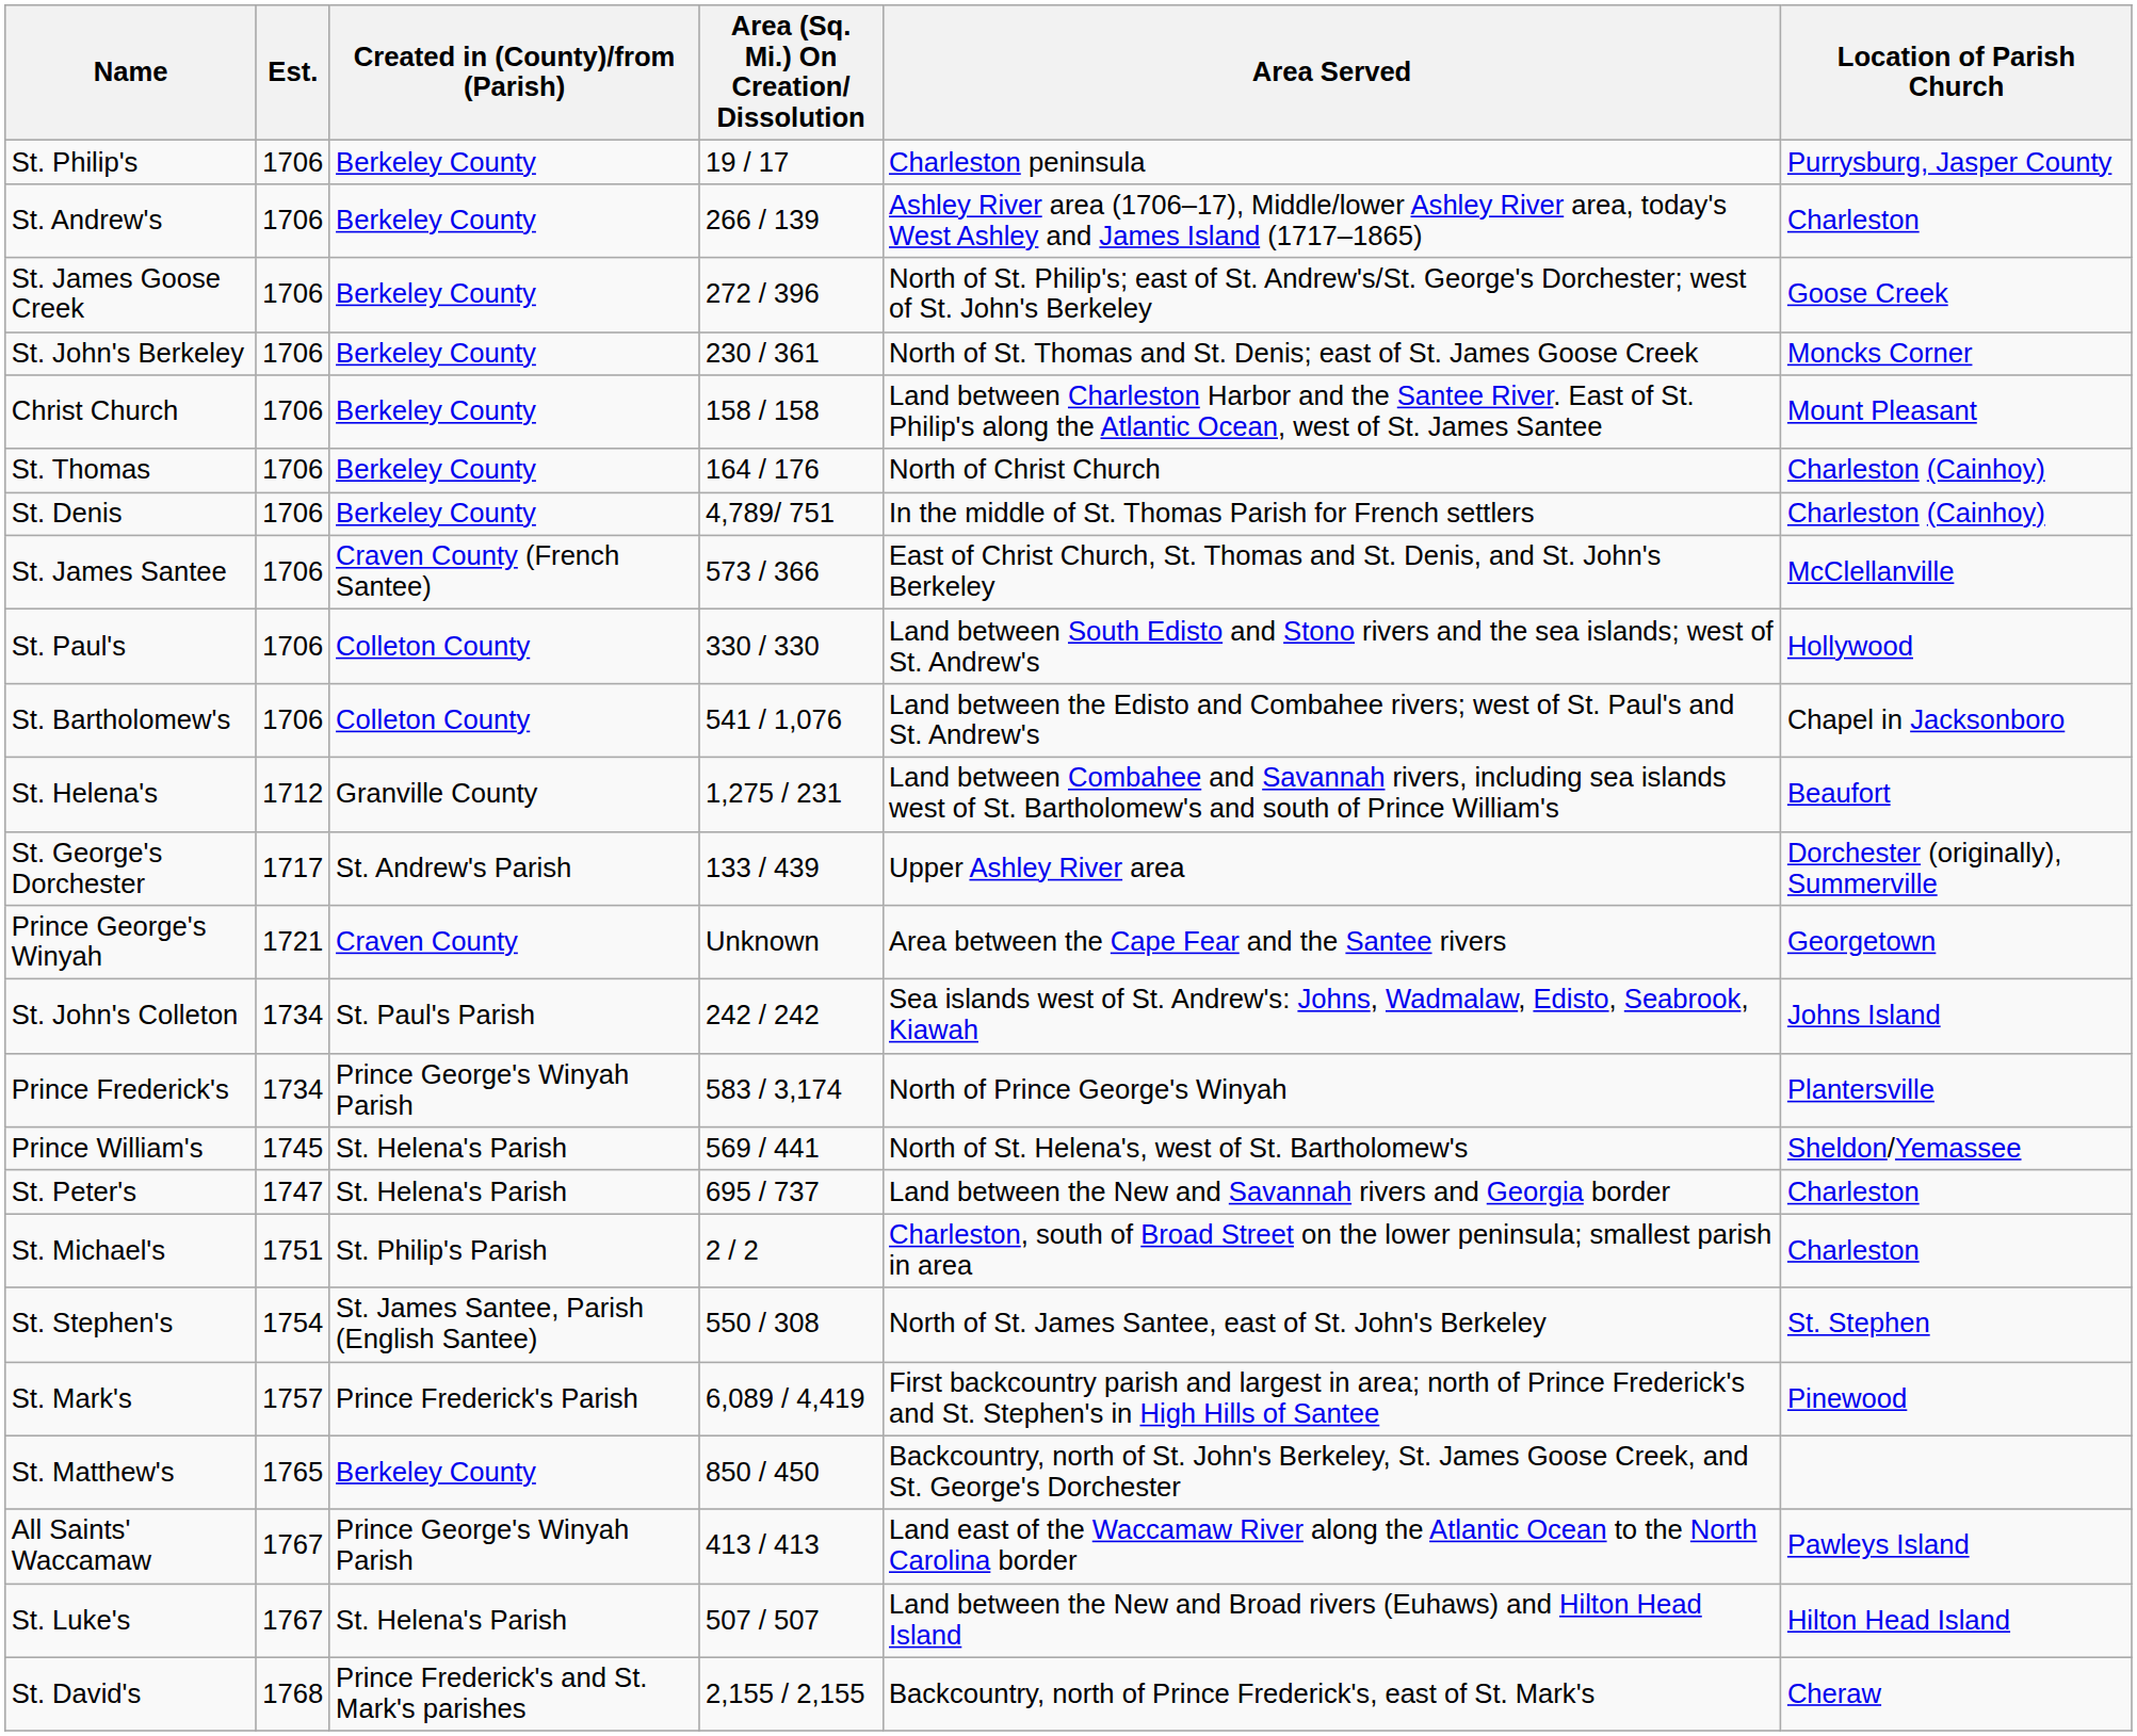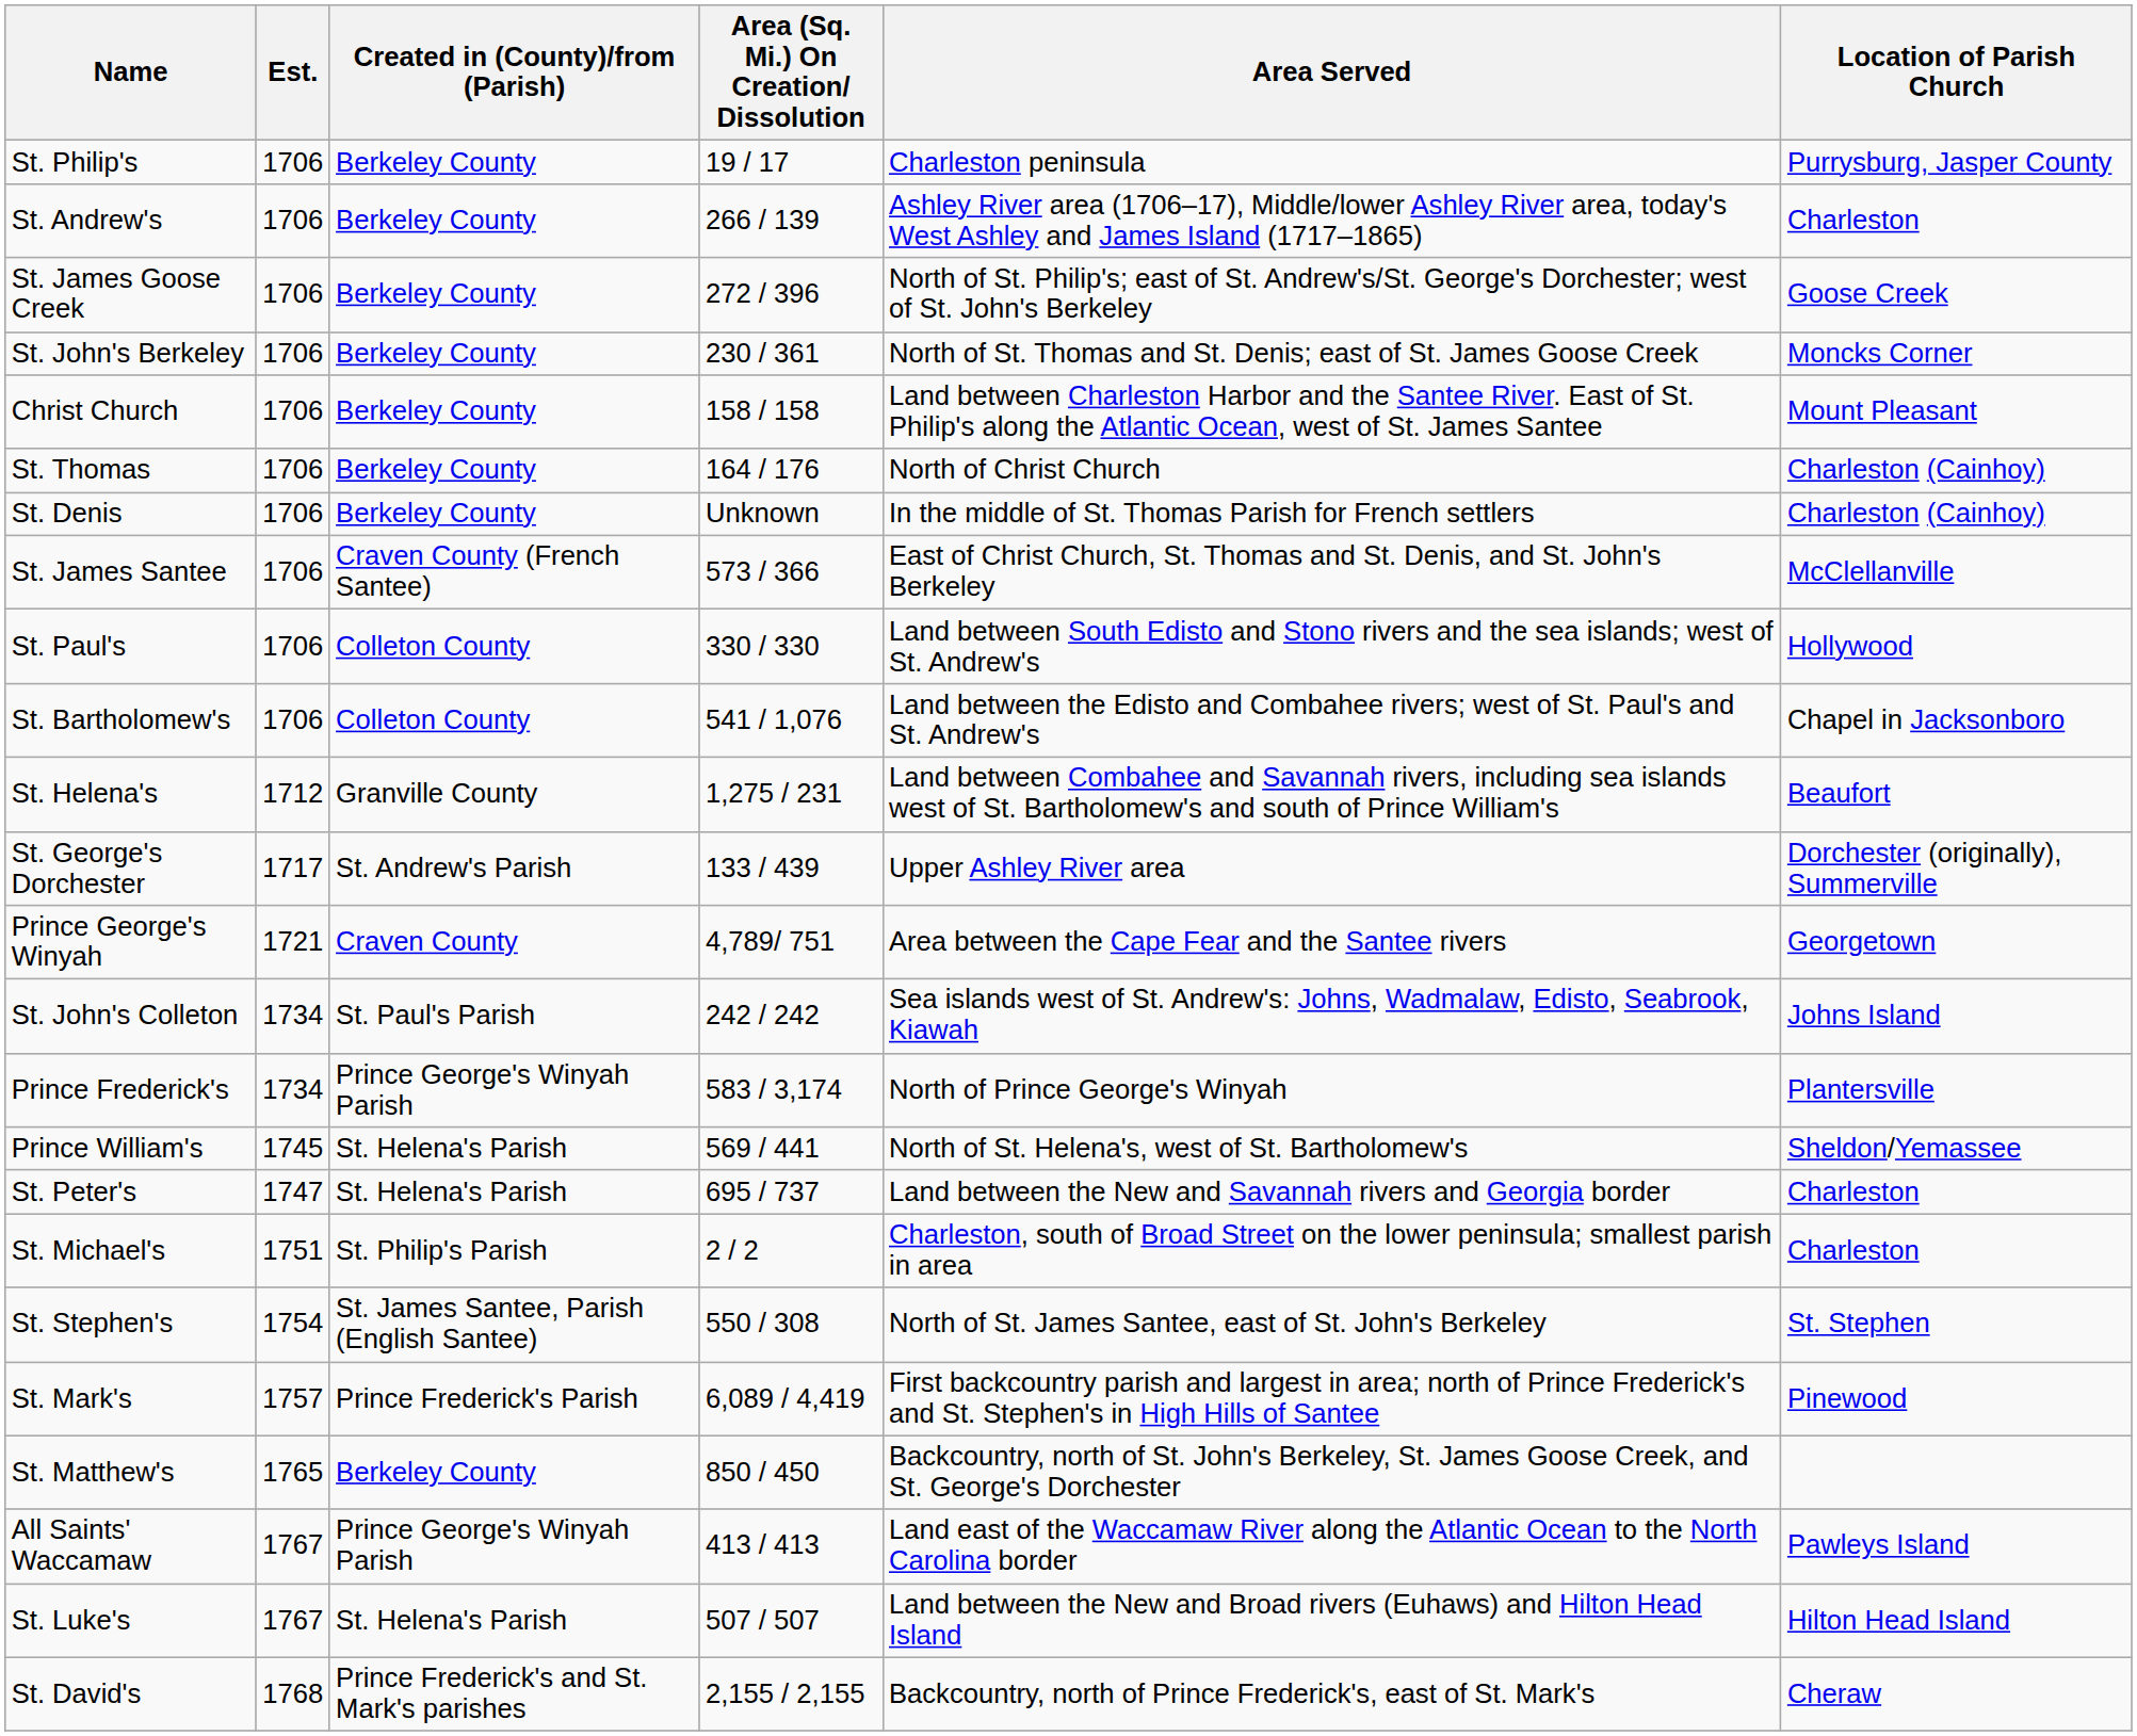 <table class=wikitable>
 <tr>
 <th>Name</th>
 <th>Est.</th>
 <th>Created in (County)/from (Parish)</th>
 <th style=max-width:7em>Area (Sq. Mi.) On Creation/ Dissolution</th>
 <th>Area Served</th>
 <th>Location of Parish Church</th>
 </tr>
 <tr Wiki>
 <td>St. Philip's</td>
 <td>1706</td>
 <td><a href='#'>Berkeley County</a></td>
 <td>19 / 17</td>
 <td><a href='#'>Charleston</a> peninsula</td>
 <td><a href='#'>Purrysburg, Jasper County</a></td>
 </tr>
 <tr>
 <td>St. Andrew's</td>
 <td>1706</td>
 <td><a href='#'>Berkeley County</a></td>
 <td>266 / 139</td>
 <td><a href='#'>Ashley River</a> area (1706–17), Middle/lower <a href='#'>Ashley River</a> area, today's <a href='#'>West Ashley</a> and <a href='#'>James Island</a> (1717–1865)</td>
 <td><a href='#'>Charleston</a></td>
 </tr>
 <tr>
 <td>St. James Goose Creek</td>
 <td>1706</td>
 <td><a href='#'>Berkeley County</a></td>
 <td>272 / 396</td>
 <td>North of St. Philip's; east of St. Andrew's/St. George's Dorchester; west of St. John's Berkeley</td>
 <td><a href='#'>Goose Creek</a></td>
 </tr>
 <tr>
 <td>St. John's Berkeley</td>
 <td>1706</td>
 <td><a href='#'>Berkeley County</a></td>
 <td>230 / 361</td>
 <td>North of St. Thomas and St. Denis; east of St. James Goose Creek</td>
 <td><a href='#'>Moncks Corner</a></td>
 </tr>
 <tr>
 <td>Christ Church</td>
 <td>1706</td>
 <td><a href='#'>Berkeley County</a></td>
 <td>158 / 158</td>
 <td>Land between <a href='#'>Charleston</a> Harbor and the <a href='#'>Santee River</a>. East of St. Philip's along the <a href='#'>Atlantic Ocean</a>, west of St. James Santee</td>
 <td><a href='#'>Mount Pleasant</a></td>
 </tr>
 <tr>
 <td>St. Thomas</td>
 <td>1706</td>
 <td><a href='#'>Berkeley County</a></td>
 <td>164 / 176</td>
 <td>North of Christ Church</td>
 <td><a href='#'>Charleston</a> <a href='#'>(Cainhoy)</a></td>
 </tr>
 <tr>
 <td>St. Denis</td>
 <td>1706</td>
 <td><a href='#'>Berkeley County</a></td>
-<td>4,789/ 751</td>
+<td>Unknown</td>
 <td>In the middle of St. Thomas Parish for French settlers</td>
 <td><a href='#'>Charleston</a> <a href='#'>(Cainhoy)</a></td>
 </tr>
 <tr>
 <td>St. James Santee</td>
 <td>1706</td>
 <td><a href='#'>Craven County</a> (French Santee)</td>
 <td>573 / 366</td>
 <td>East of Christ Church, St. Thomas and St. Denis, and St. John's Berkeley</td>
 <td><a href='#'>McClellanville</a></td>
 </tr>
 <tr>
 <td>St. Paul's</td>
 <td>1706</td>
 <td><a href='#'>Colleton County</a></td>
 <td>330 / 330</td>
 <td>Land between <a href='#'>South Edisto</a> and <a href='#'>Stono</a> rivers and the sea islands; west of St. Andrew's</td>
 <td><a href='#'>Hollywood</a></td>
 </tr>
 <tr>
 <td>St. Bartholomew's</td>
 <td>1706</td>
 <td><a href='#'>Colleton County</a></td>
 <td>541 / 1,076</td>
 <td>Land between the Edisto and Combahee rivers; west of St. Paul's and St. Andrew's</td>
 <td>Chapel in <a href='#'>Jacksonboro</a></td>
 </tr>
 <tr>
 <td>St. Helena's</td>
 <td>1712</td>
 <td>Granville County</td>
 <td>1,275 / 231</td>
 <td>Land between <a href='#'>Combahee</a> and <a href='#'>Savannah</a> rivers, including sea islands west of St. Bartholomew's and south of Prince William's</td>
 <td><a href='#'>Beaufort</a></td>
 </tr>
 <tr>
 <td>St. George's Dorchester</td>
 <td>1717</td>
 <td>St. Andrew's Parish</td>
 <td>133 / 439</td>
 <td>Upper <a href='#'>Ashley River</a> area</td>
 <td><a href='#'>Dorchester</a> (originally), <a href='#'>Summerville</a></td>
 </tr>
 <tr>
 <td>Prince George's Winyah</td>
 <td>1721</td>
 <td><a href='#'>Craven County</a></td>
-<td>Unknown</td>
+<td>4,789/ 751</td>
 <td>Area between the <a href='#'>Cape Fear</a> and the <a href='#'>Santee</a> rivers</td>
 <td><a href='#'>Georgetown</a></td>
 </tr>
 <tr>
 <td>St. John's Colleton</td>
 <td>1734</td>
 <td>St. Paul's Parish</td>
 <td>242 / 242</td>
 <td>Sea islands west of St. Andrew's: <a href='#'>Johns</a>, <a href='#'>Wadmalaw</a>, <a href='#'>Edisto</a>, <a href='#'>Seabrook</a>, <a href='#'>Kiawah</a></td>
 <td><a href='#'>Johns Island</a></td>
 </tr>
 <tr>
 <td>Prince Frederick's</td>
 <td>1734</td>
 <td>Prince George's Winyah Parish</td>
 <td>583 / 3,174</td>
 <td>North of Prince George's Winyah</td>
 <td><a href='#'>Plantersville</a></td>
 </tr>
 <tr>
 <td>Prince William's</td>
 <td>1745</td>
 <td>St. Helena's Parish</td>
 <td>569 / 441</td>
 <td>North of St. Helena's, west of St. Bartholomew's</td>
 <td><a href='#'>Sheldon</a>/<a href='#'>Yemassee</a></td>
 </tr>
 <tr>
 <td>St. Peter's</td>
 <td>1747</td>
 <td>St. Helena's Parish</td>
 <td>695 / 737</td>
 <td>Land between the New and <a href='#'>Savannah</a> rivers and <a href='#'>Georgia</a> border</td>
 <td><a href='#'>Charleston</a></td>
 </tr>
 <tr>
 <td>St. Michael's</td>
 <td>1751</td>
 <td>St. Philip's Parish</td>
 <td>2 / 2</td>
 <td><a href='#'>Charleston</a>, south of <a href='#'>Broad Street</a> on the lower peninsula; smallest parish in area</td>
 <td><a href='#'>Charleston</a></td>
 </tr>
 <tr>
 <td>St. Stephen's</td>
 <td>1754</td>
 <td>St. James Santee, Parish (English Santee)</td>
 <td>550 / 308</td>
 <td>North of St. James Santee, east of St. John's Berkeley</td>
 <td><a href='#'>St. Stephen</a></td>
 </tr>
 <tr>
 <td>St. Mark's</td>
 <td>1757</td>
 <td>Prince Frederick's Parish</td>
 <td>6,089 / 4,419</td>
 <td>First backcountry parish and largest in area; north of Prince Frederick's and St. Stephen's in <a href='#'>High Hills of Santee</a></td>
 <td><a href='#'>Pinewood</a></td>
 </tr>
 <tr>
 <td>St. Matthew's</td>
 <td>1765</td>
 <td><a href='#'>Berkeley County</a></td>
 <td>850 / 450</td>
 <td>Backcountry, north of St. John's Berkeley, St. James Goose Creek, and St. George's Dorchester</td>
 </tr>
 <tr>
 <td>All Saints' Waccamaw</td>
 <td>1767</td>
 <td>Prince George's Winyah Parish</td>
 <td>413 / 413</td>
 <td>Land east of the <a href='#'>Waccamaw River</a> along the <a href='#'>Atlantic Ocean</a> to the <a href='#'>North Carolina</a> border</td>
 <td><a href='#'>Pawleys Island</a></td>
 </tr>
 <tr>
 <td>St. Luke's</td>
 <td>1767</td>
 <td>St. Helena's Parish</td>
 <td>507 / 507</td>
 <td>Land between the New and Broad rivers (Euhaws) and <a href='#'>Hilton Head Island</a></td>
 <td><a href='#'>Hilton Head Island</a></td>
 </tr>
 <tr>
 <td>St. David's</td>
 <td>1768</td>
 <td>Prince Frederick's and St. Mark's parishes</td>
 <td>2,155 / 2,155</td>
 <td>Backcountry, north of Prince Frederick's, east of St. Mark's</td>
 <td><a href='#'>Cheraw</a></td>
 </tr>
 </table>
